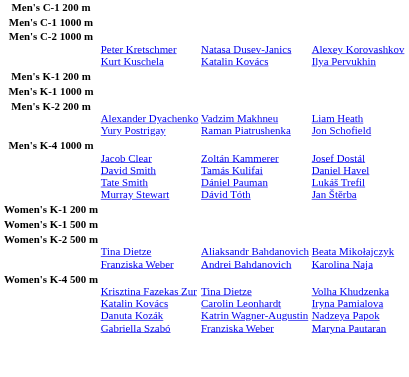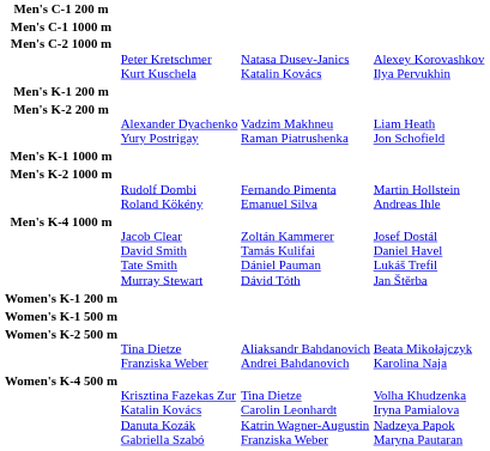 <table>
 <tr>
 <th scope="row">Men's C-1 200 m<br></th>
 <td></td>
 <td></td>
 <td></td>
 </tr>
 <tr>
 <th scope="row">Men's C-1 1000 m<br></th>
 <td></td>
 <td></td>
 <td></td>
 </tr>
 <tr valign="top">
 <th scope="row">Men's C-2 1000 m<br></th>
 <td><br><a href='#'>Peter Kretschmer</a><br><a href='#'>Kurt Kuschela</a></td>
 <td><br><a href='#'>Natasa Dusev-Janics</a><br><a href='#'>Katalin Kovács</a></td>
 <td><br><a href='#'>Alexey Korovashkov</a><br><a href='#'>Ilya Pervukhin</a></td>
 </tr>
 <tr>
 <th scope="row">Men's K-1 200 m<br></th>
 <td></td>
 <td></td>
 <td></td>
 </tr>
+<tr valign="top">
+<th scope="row">Men's K-2 200 m<br></th>
+<td><br><a href='#'>Alexander Dyachenko</a><br><a href='#'>Yury Postrigay</a></td>
+<td><br><a href='#'>Vadzim Makhneu</a><br><a href='#'>Raman Piatrushenka</a></td>
+<td><br><a href='#'>Liam Heath</a><br><a href='#'>Jon Schofield</a></td>
+</tr>
 <tr>
 <th scope="row">Men's K-1 1000 m<br></th>
 <td></td>
 <td></td>
 <td></td>
 </tr>
 <tr valign="top">
-<th scope="row">Men's K-2 200 m<br></th>
-<td><br><a href='#'>Alexander Dyachenko</a><br><a href='#'>Yury Postrigay</a></td>
-<td><br><a href='#'>Vadzim Makhneu</a><br><a href='#'>Raman Piatrushenka</a></td>
-<td><br><a href='#'>Liam Heath</a><br><a href='#'>Jon Schofield</a></td>
+<th scope="row">Men's K-2 1000 m<br></th>
+<td><br><a href='#'>Rudolf Dombi</a><br><a href='#'>Roland Kökény</a></td>
+<td><br><a href='#'>Fernando Pimenta</a><br><a href='#'>Emanuel Silva</a></td>
+<td><br><a href='#'>Martin Hollstein</a><br><a href='#'>Andreas Ihle</a></td>
 </tr>
 <tr valign="top">
 <th scope="row">Men's K-4 1000 m<br></th>
 <td><br><a href='#'>Jacob Clear</a><br><a href='#'>David Smith</a><br><a href='#'>Tate Smith</a><br><a href='#'>Murray Stewart</a></td>
 <td><br><a href='#'>Zoltán Kammerer</a><br><a href='#'>Tamás Kulifai</a><br><a href='#'>Dániel Pauman</a><br><a href='#'>Dávid Tóth</a></td>
 <td><br><a href='#'>Josef Dostál</a><br><a href='#'>Daniel Havel</a><br><a href='#'>Lukáš Trefil</a><br><a href='#'>Jan Štěrba</a></td>
 </tr>
 <tr>
 <th scope="row">Women's K-1 200 m<br></th>
 <td></td>
 <td></td>
 <td></td>
 </tr>
 <tr valign="top">
 <th scope="row">Women's K-1 500 m<br></th>
 <td></td>
 <td></td>
 <td></td>
 </tr>
 <tr valign="top">
 <th scope="row">Women's K-2 500 m<br></th>
 <td><br><a href='#'>Tina Dietze</a><br><a href='#'>Franziska Weber</a></td>
 <td><br><a href='#'>Aliaksandr Bahdanovich</a><br><a href='#'>Andrei Bahdanovich</a></td>
 <td><br><a href='#'>Beata Mikołajczyk</a><br><a href='#'>Karolina Naja</a></td>
 </tr>
 <tr valign="top">
 <th scope="row">Women's K-4 500 m<br></th>
 <td><br><a href='#'>Krisztina Fazekas Zur</a><br><a href='#'>Katalin Kovács</a><br><a href='#'>Danuta Kozák</a><br><a href='#'>Gabriella Szabó</a></td>
 <td><br><a href='#'>Tina Dietze</a><br><a href='#'>Carolin Leonhardt</a><br><a href='#'>Katrin Wagner-Augustin</a><br><a href='#'>Franziska Weber</a></td>
 <td><br><a href='#'>Volha Khudzenka</a><br><a href='#'>Iryna Pamialova</a><br><a href='#'>Nadzeya Papok</a><br><a href='#'>Maryna Pautaran</a></td>
 </tr>
 </table>
